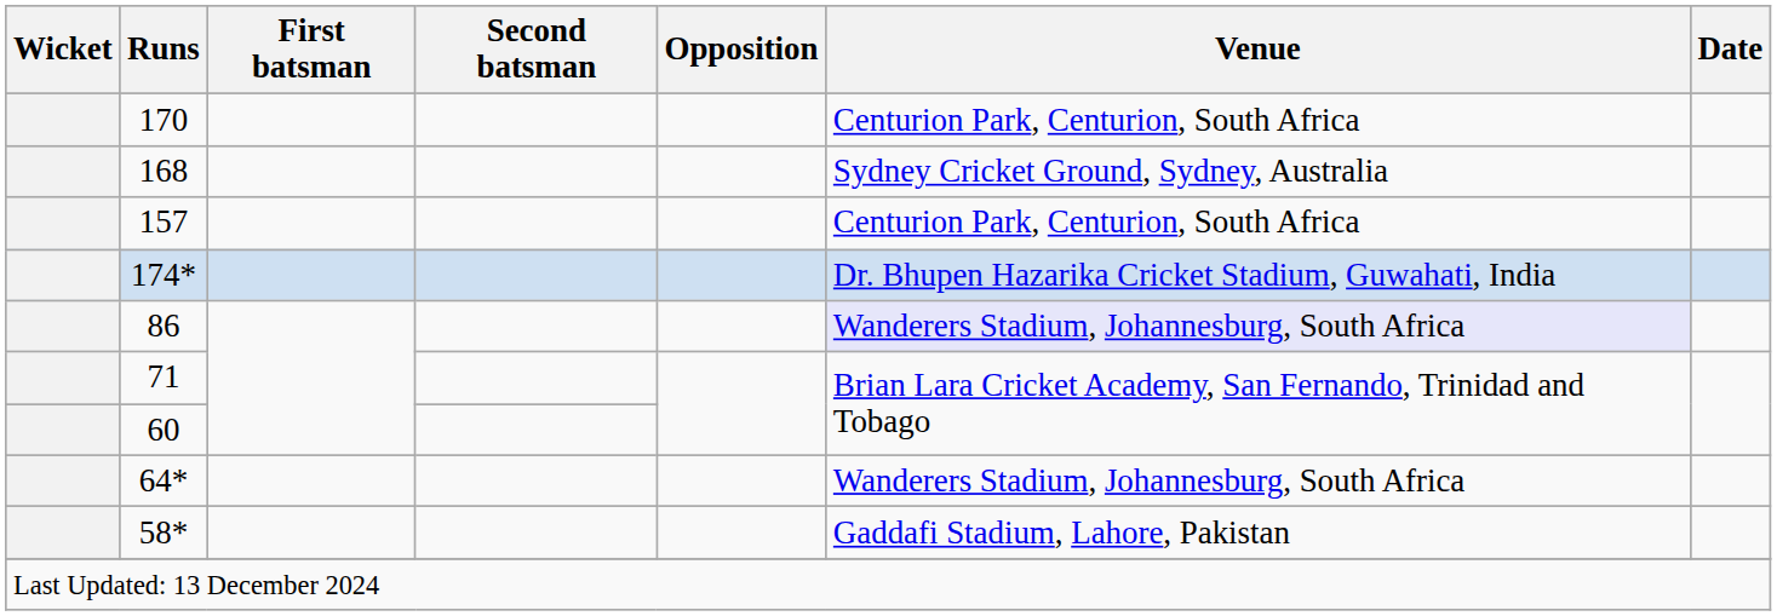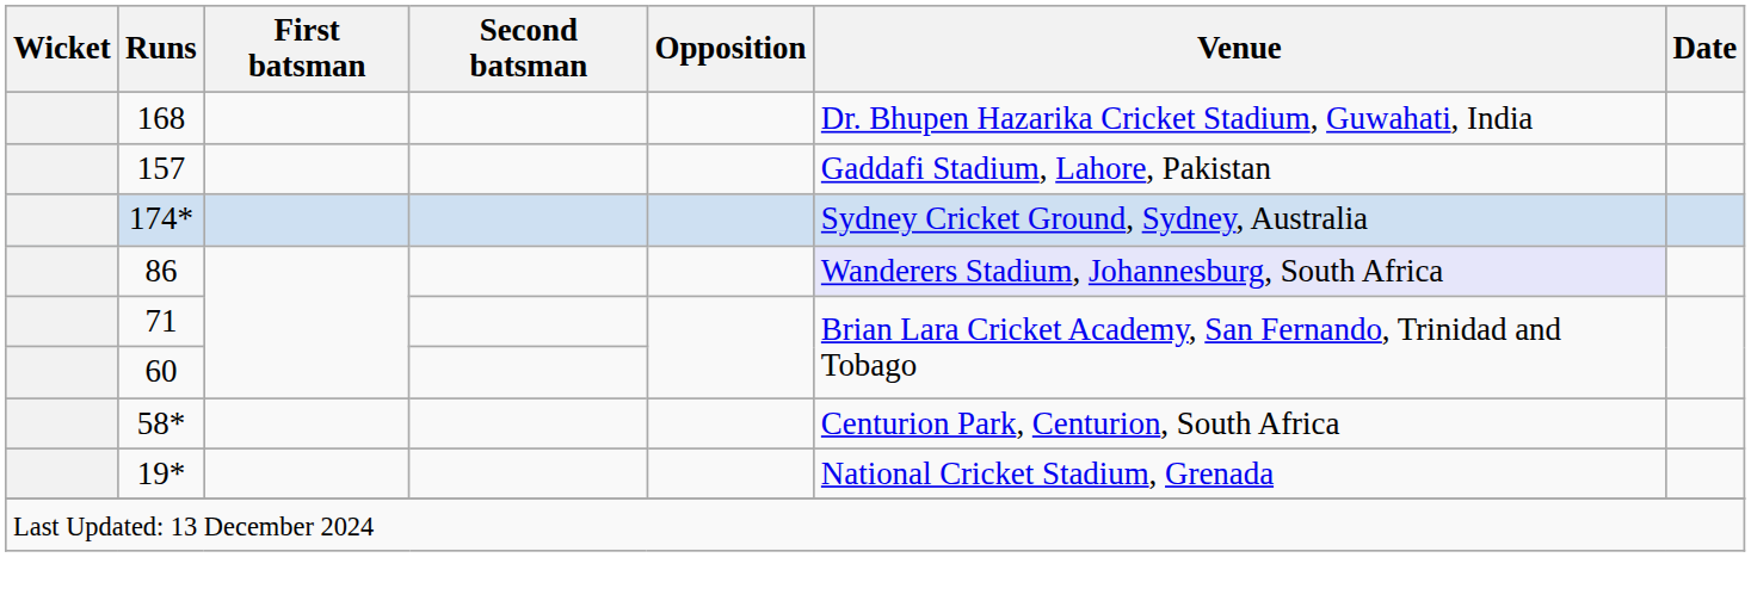 <table class="wikitable plainrowheaders sortable">
 <tr>
 <th scope=col>Wicket</th>
 <th scope=col>Runs</th>
 <th scope=col>First batsman</th>
 <th scope=col>Second batsman</th>
 <th scope=col>Opposition</th>
 <th scope=col>Venue</th>
 <th scope=col>Date</th>
 </tr>
 <tr>
 <th align=center></th>
-<td scope=row style=text-align:center;>170</td>
-<td></td>
-<td></td>
-<td></td>
-<td><a href='#'>Centurion Park</a>, <a href='#'>Centurion</a>, South Africa</td>
-<td></td>
-</tr>
-<tr>
-<th align=center></th>
 <td scope=row style=text-align:center;>168</td>
 <td></td>
 <td></td>
 <td></td>
-<td><a href='#'>Sydney Cricket Ground</a>, <a href='#'>Sydney</a>, Australia</td>
+<td><a href='#'>Dr. Bhupen Hazarika Cricket Stadium</a>, <a href='#'>Guwahati</a>, India</td>
 <td></td>
 </tr>
 <tr>
 <th align=center></th>
 <td scope=row style=text-align:center;>157</td>
 <td></td>
 <td></td>
 <td></td>
-<td><a href='#'>Centurion Park</a>, <a href='#'>Centurion</a>, South Africa</td>
+<td><a href='#'>Gaddafi Stadium</a>, <a href='#'>Lahore</a>, Pakistan</td>
 <td></td>
 </tr>
 <tr bgcolor=#cee0f2>
 <th align=center></th>
 <td scope=row style=text-align:center;>174*</td>
 <td></td>
 <td></td>
 <td></td>
-<td><a href='#'>Dr. Bhupen Hazarika Cricket Stadium</a>, <a href='#'>Guwahati</a>, India</td>
+<td><a href='#'>Sydney Cricket Ground</a>, <a href='#'>Sydney</a>, Australia</td>
 <td></td>
 </tr>
 <tr>
 <th align=center></th>
 <td scope=row style=text-align:center;>86</td>
 <td rowspan=3></td>
 <td></td>
 <td></td>
 <td style="background: lavender;"><a href='#'>Wanderers Stadium</a>, <a href='#'>Johannesburg</a>, South Africa</td>
 <td></td>
 </tr>
 <tr>
 <th align=center></th>
 <td scope=row style=text-align:center;>71</td>
 <td></td>
 <td rowspan=2></td>
 <td rowspan=2><a href='#'>Brian Lara Cricket Academy</a>, <a href='#'>San Fernando</a>, Trinidad and Tobago</td>
 <td rowspan=2></td>
 </tr>
 <tr>
 <th align=center></th>
 <td scope=row style=text-align:center;>60</td>
 <td></td>
 </tr>
 <tr>
 <th align=center></th>
-<td scope=row style=text-align:center;>64*</td>
+<td scope=row style=text-align:center;>58*</td>
 <td></td>
 <td></td>
 <td></td>
-<td><a href='#'>Wanderers Stadium</a>, <a href='#'>Johannesburg</a>, South Africa</td>
+<td><a href='#'>Centurion Park</a>, <a href='#'>Centurion</a>, South Africa</td>
 <td></td>
 </tr>
 <tr>
 <th align=center></th>
-<td scope=row style=text-align:center;>58*</td>
+<td scope=row style=text-align:center;>19*</td>
 <td></td>
 <td></td>
 <td></td>
-<td><a href='#'>Gaddafi Stadium</a>, <a href='#'>Lahore</a>, Pakistan</td>
+<td><a href='#'>National Cricket Stadium</a>, <a href='#'>Grenada</a></td>
 <td></td>
 </tr>
 <tr>
 </tr>
 <tr class=sortbottom>
 <td colspan=7><small>Last Updated: 13 December 2024</small></td>
 </tr>
 </table>
